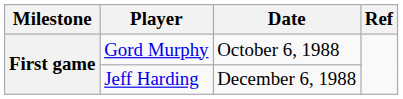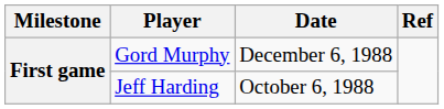 <table class="wikitable">
 <tr>
 <th scope="col">Milestone</th>
 <th scope="col">Player</th>
 <th scope="col">Date</th>
 <th scope="col">Ref</th>
 </tr>
 <tr>
 <th rowspan=2>First game</th>
 <td><a href='#'>Gord Murphy</a></td>
-<td>October 6, 1988</td>
+<td>December 6, 1988</td>
 <td rowspan=2></td>
 </tr>
 <tr>
 <td><a href='#'>Jeff Harding</a></td>
-<td>December 6, 1988</td>
+<td>October 6, 1988</td>
 </tr>
 </table>
